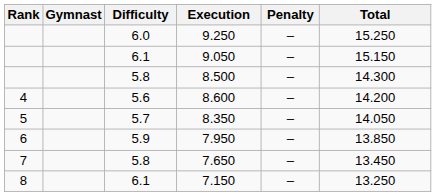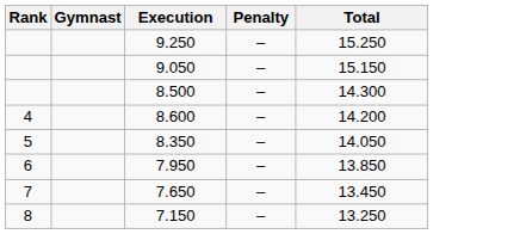 <table class="wikitable" style="text-align:center">
 <tr>
 <th>Rank</th>
 <th>Gymnast</th>
-<th style="width:5em">Difficulty</th>
 <th style="width:6em">Execution</th>
 <th style="width:4em">Penalty</th>
 <th style="width:8em">Total</th>
 </tr>
 <tr>
 <td></td>
 <td align=left></td>
-<td>6.0</td>
 <td>9.250</td>
 <td>–</td>
 <td>15.250</td>
 </tr>
 <tr>
 <td></td>
 <td align=left></td>
-<td>6.1</td>
 <td>9.050</td>
 <td>–</td>
 <td>15.150</td>
 </tr>
 <tr>
 <td></td>
 <td align=left></td>
-<td>5.8</td>
 <td>8.500</td>
 <td>–</td>
 <td>14.300</td>
 </tr>
 <tr>
 <td>4</td>
 <td align=left></td>
-<td>5.6</td>
 <td>8.600</td>
 <td>–</td>
 <td>14.200</td>
 </tr>
 <tr>
 <td>5</td>
 <td align=left></td>
-<td>5.7</td>
 <td>8.350</td>
 <td>–</td>
 <td>14.050</td>
 </tr>
 <tr>
 <td>6</td>
 <td align=left></td>
-<td>5.9</td>
 <td>7.950</td>
 <td>–</td>
 <td>13.850</td>
 </tr>
 <tr>
 <td>7</td>
 <td align=left></td>
-<td>5.8</td>
 <td>7.650</td>
 <td>–</td>
 <td>13.450</td>
 </tr>
 <tr>
 <td>8</td>
 <td align=left></td>
-<td>6.1</td>
 <td>7.150</td>
 <td>–</td>
 <td>13.250</td>
 </tr>
 </table>
